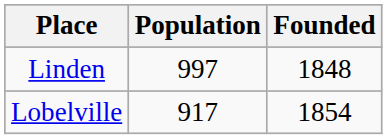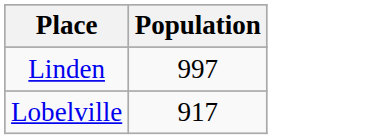 <table class="wikitable sortable" style="text-align:center;">
 <tr>
 <th>Place</th>
 <th>Population</th>
-<th>Founded</th>
 </tr>
 <tr>
 <td><a href='#'>Linden</a></td>
 <td>997</td>
-<td>1848</td>
 </tr>
 <tr>
 <td><a href='#'>Lobelville</a></td>
 <td>917</td>
-<td>1854</td>
 </tr>
 </table>
